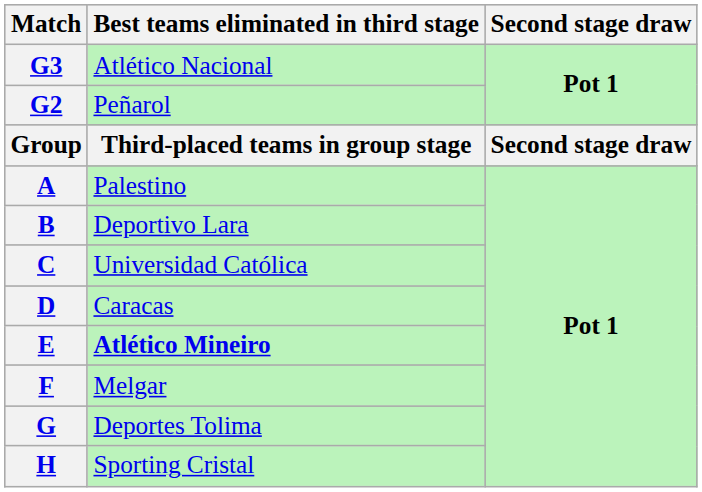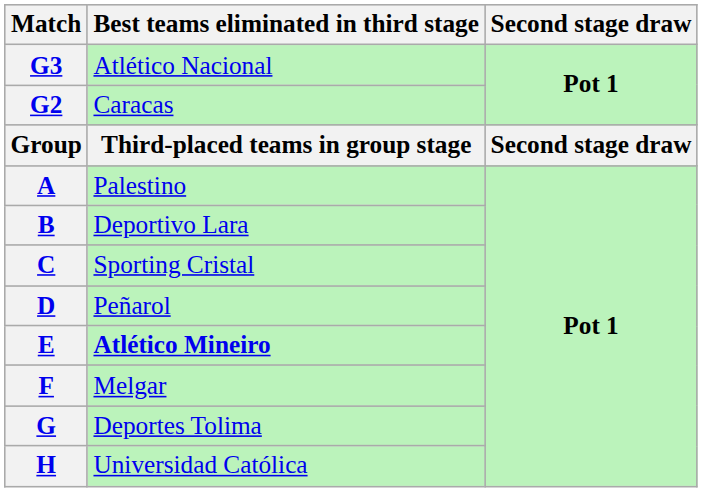 <table class="wikitable">
 <tr>
 <th>Match</th>
 <th>Best teams eliminated in third stage</th>
 <th>Second stage draw</th>
 </tr>
 <tr>
 <th><a href='#'>G3</a></th>
 <td bgcolor=#BBF3BB> <a href='#'>Atlético Nacional</a></td>
 <td bgcolor=#BBF3BB align=center rowspan=2><strong>Pot 1</strong></td>
 </tr>
 <tr>
 <th><a href='#'>G2</a></th>
-<td bgcolor=#BBF3BB> <a href='#'>Peñarol</a></td>
+<td bgcolor=#BBF3BB> <a href='#'>Caracas</a></td>
 </tr>
 <tr>
 <th>Group</th>
 <th>Third-placed teams in group stage</th>
 <th>Second stage draw</th>
 </tr>
 <tr>
 <th><a href='#'>A</a></th>
 <td bgcolor=#BBF3BB> <a href='#'>Palestino</a></td>
 <td bgcolor=#BBF3BB align=center rowspan=8><strong>Pot 1</strong></td>
 </tr>
 <tr>
 <th><a href='#'>B</a></th>
 <td bgcolor=#BBF3BB> <a href='#'>Deportivo Lara</a></td>
 </tr>
 <tr>
 <th><a href='#'>C</a></th>
-<td bgcolor=#BBF3BB> <a href='#'>Universidad Católica</a></td>
+<td bgcolor=#BBF3BB> <a href='#'>Sporting Cristal</a></td>
 </tr>
 <tr>
 <th><a href='#'>D</a></th>
-<td bgcolor=#BBF3BB> <a href='#'>Caracas</a></td>
+<td bgcolor=#BBF3BB> <a href='#'>Peñarol</a></td>
 </tr>
 <tr>
 <th><a href='#'>E</a></th>
 <td bgcolor=#BBF3BB><strong> <a href='#'>Atlético Mineiro</a></strong></td>
 </tr>
 <tr>
 <th><a href='#'>F</a></th>
 <td bgcolor=#BBF3BB> <a href='#'>Melgar</a></td>
 </tr>
 <tr>
 <th><a href='#'>G</a></th>
 <td bgcolor=#BBF3BB> <a href='#'>Deportes Tolima</a></td>
 </tr>
 <tr>
 <th><a href='#'>H</a></th>
-<td bgcolor=#BBF3BB> <a href='#'>Sporting Cristal</a></td>
+<td bgcolor=#BBF3BB> <a href='#'>Universidad Católica</a></td>
 </tr>
 </table>
